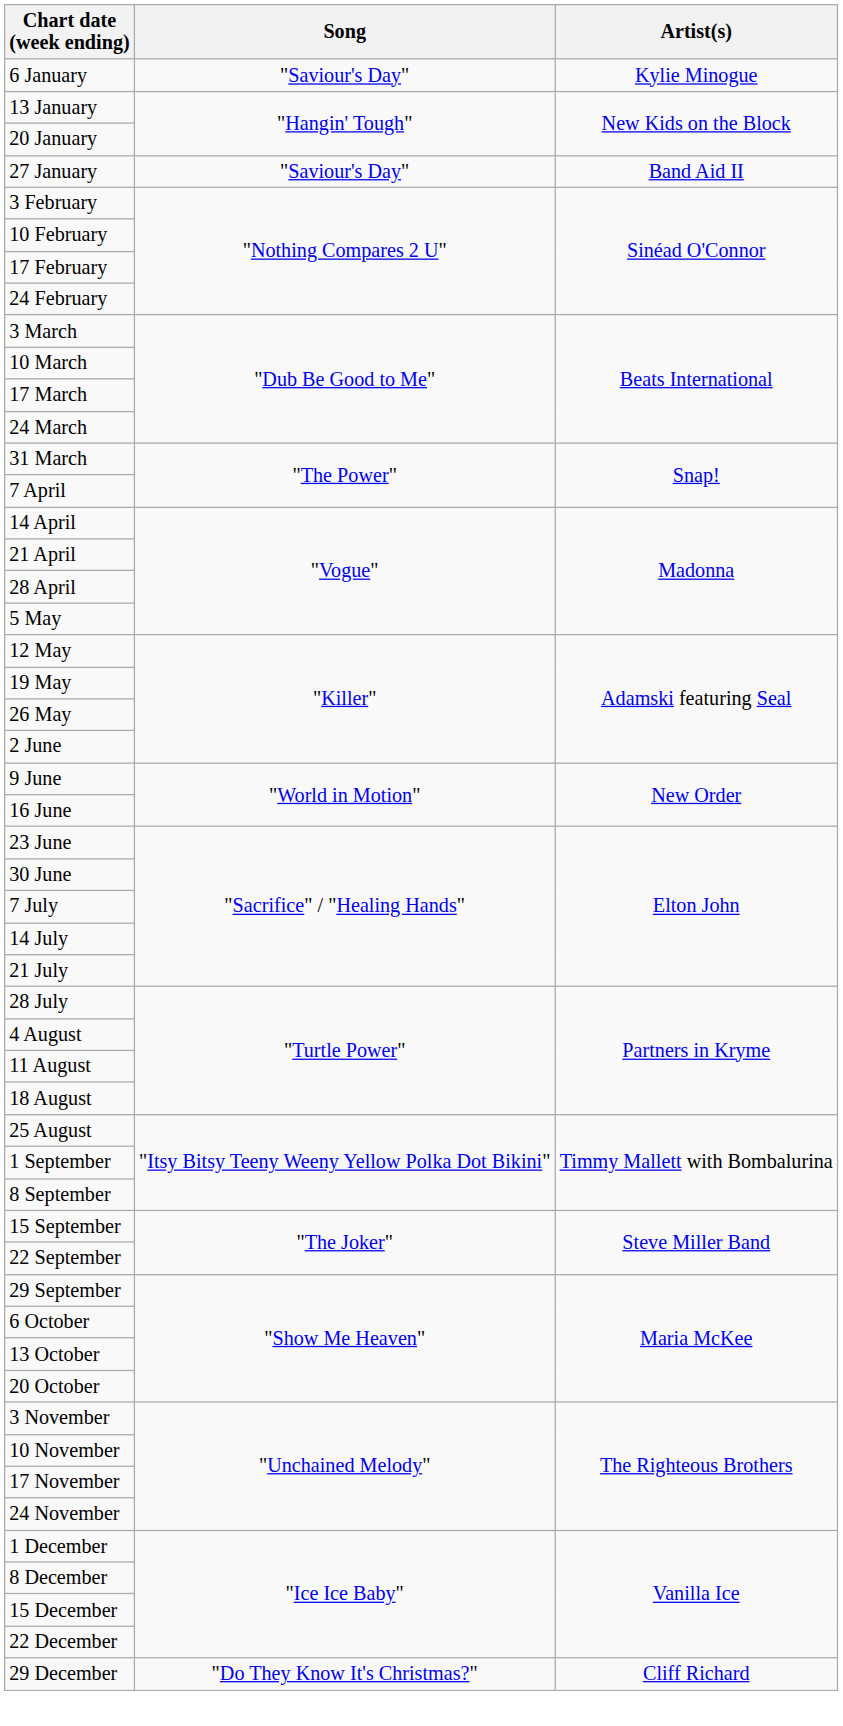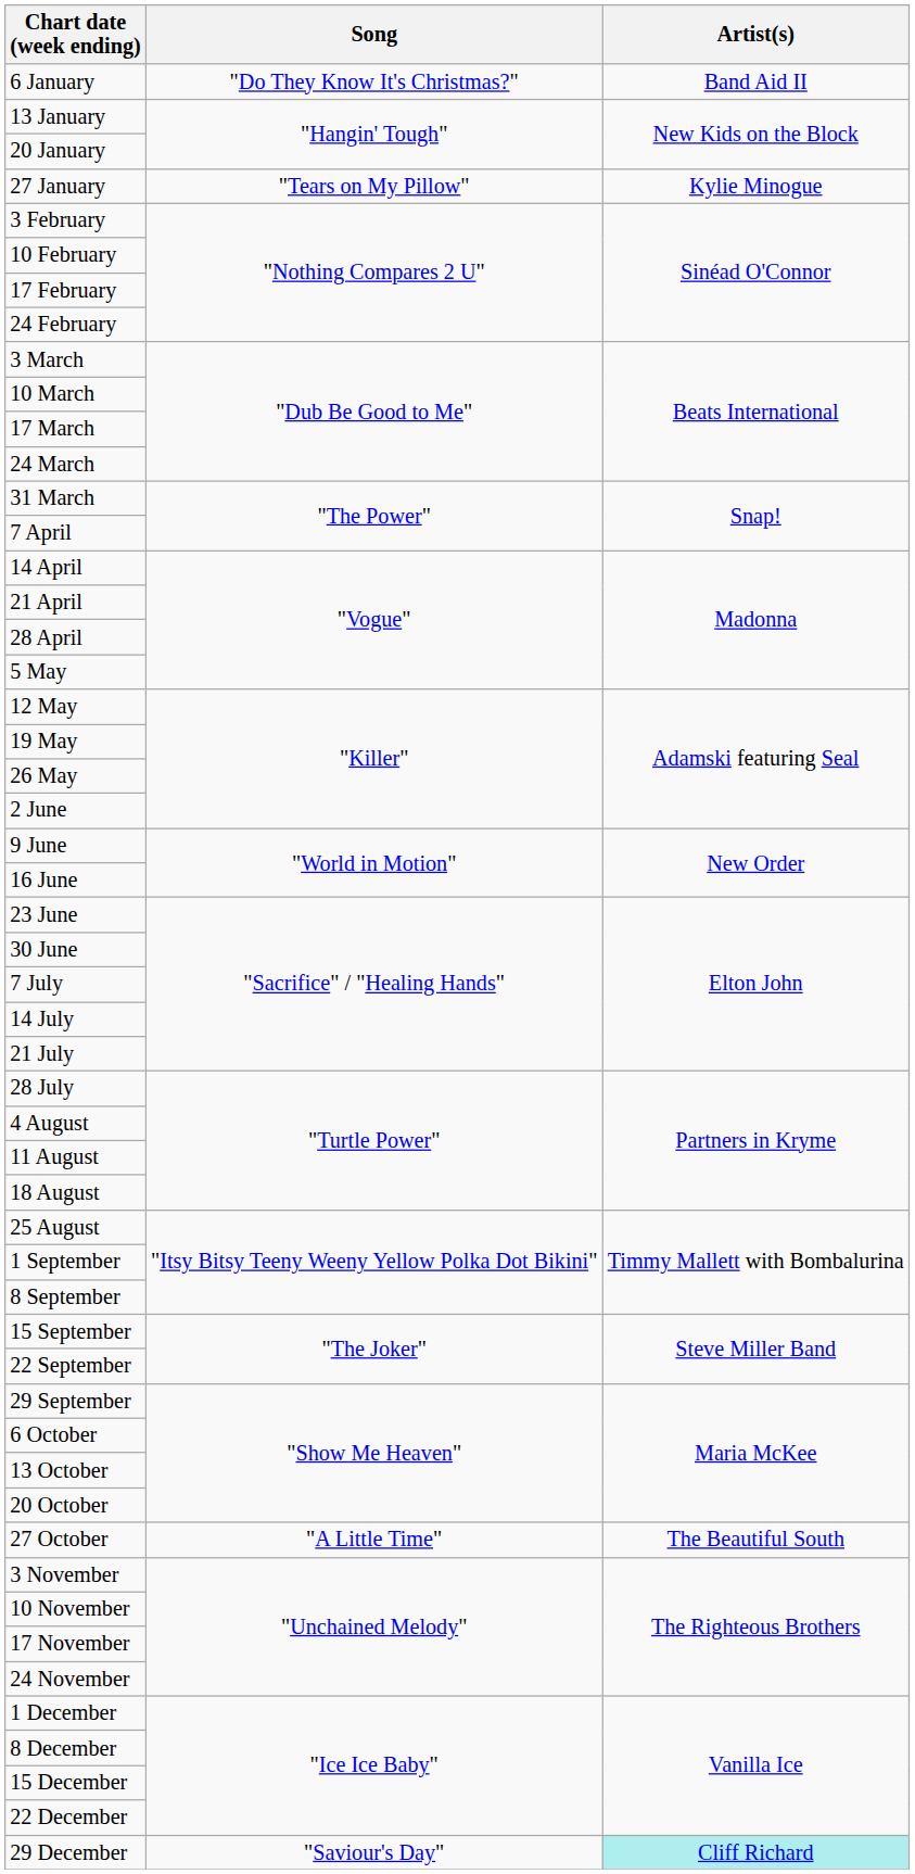 <table class="wikitable">
 <tr>
 <th style="text-align:center;">Chart date<br>(week ending)</th>
 <th style="text-align:center;">Song</th>
 <th style="text-align:center;">Artist(s)</th>
 </tr>
 <tr>
 <td style="text-align:left;">6 January</td>
-<td style="text-align:center;">"<a href='#'>Saviour's Day</a>"</td>
-<td style="text-align:center;"><a href='#'>Kylie Minogue</a></td>
+<td style="text-align:center;">"<a href='#'>Do They Know It's Christmas?</a>"</td>
+<td style="text-align:center;"><a href='#'>Band Aid II</a></td>
 </tr>
 <tr>
 <td style="text-align:left;">13 January</td>
 <td style="text-align:center;" rowspan="2">"<a href='#'>Hangin' Tough</a>"</td>
 <td style="text-align:center;" rowspan="2"><a href='#'>New Kids on the Block</a></td>
 </tr>
 <tr>
 <td style="text-align:left;">20 January</td>
 </tr>
 <tr>
 <td style="text-align:left;">27 January</td>
-<td style="text-align:center;">"<a href='#'>Saviour's Day</a>"</td>
-<td style="text-align:center;"><a href='#'>Band Aid II</a></td>
+<td style="text-align:center;">"<a href='#'>Tears on My Pillow</a>"</td>
+<td style="text-align:center;"><a href='#'>Kylie Minogue</a></td>
 </tr>
 <tr>
 <td style="text-align:left;">3 February</td>
 <td style="text-align:center;" rowspan="4">"<a href='#'>Nothing Compares 2 U</a>"</td>
 <td style="text-align:center;" rowspan="4"><a href='#'>Sinéad O'Connor</a></td>
 </tr>
 <tr>
 <td style="text-align:left;">10 February</td>
 </tr>
 <tr>
 <td style="text-align:left;">17 February</td>
 </tr>
 <tr>
 <td style="text-align:left;">24 February</td>
 </tr>
 <tr>
 <td style="text-align:left;">3 March</td>
 <td style="text-align:center;" rowspan="4">"<a href='#'>Dub Be Good to Me</a>"</td>
 <td style="text-align:center;" rowspan="4"><a href='#'>Beats International</a></td>
 </tr>
 <tr>
 <td style="text-align:left;">10 March</td>
 </tr>
 <tr>
 <td style="text-align:left;">17 March</td>
 </tr>
 <tr>
 <td style="text-align:left;">24 March</td>
 </tr>
 <tr>
 <td style="text-align:left;">31 March</td>
 <td style="text-align:center;" rowspan="2">"<a href='#'>The Power</a>"</td>
 <td style="text-align:center;" rowspan="2"><a href='#'>Snap!</a></td>
 </tr>
 <tr>
 <td style="text-align:left;">7 April</td>
 </tr>
 <tr>
 <td style="text-align:left;">14 April</td>
 <td style="text-align:center;" rowspan="4">"<a href='#'>Vogue</a>"</td>
 <td style="text-align:center;" rowspan="4"><a href='#'>Madonna</a></td>
 </tr>
 <tr>
 <td style="text-align:left;">21 April</td>
 </tr>
 <tr>
 <td style="text-align:left;">28 April</td>
 </tr>
 <tr>
 <td style="text-align:left;">5 May</td>
 </tr>
 <tr>
 <td style="text-align:left;">12 May</td>
 <td style="text-align:center;" rowspan="4">"<a href='#'>Killer</a>"</td>
 <td style="text-align:center;" rowspan="4"><a href='#'>Adamski</a> featuring <a href='#'>Seal</a></td>
 </tr>
 <tr>
 <td style="text-align:left;">19 May</td>
 </tr>
 <tr>
 <td style="text-align:left;">26 May</td>
 </tr>
 <tr>
 <td style="text-align:left;">2 June</td>
 </tr>
 <tr>
 <td style="text-align:left;">9 June</td>
 <td style="text-align:center;" rowspan="2">"<a href='#'>World in Motion</a>"</td>
 <td style="text-align:center;" rowspan="2"><a href='#'>New Order</a></td>
 </tr>
 <tr>
 <td style="text-align:left;">16 June</td>
 </tr>
 <tr>
 <td style="text-align:left;">23 June</td>
 <td style="text-align:center;" rowspan="5">"<a href='#'>Sacrifice</a>" / "<a href='#'>Healing Hands</a>"</td>
 <td style="text-align:center;" rowspan="5"><a href='#'>Elton John</a></td>
 </tr>
 <tr>
 <td style="text-align:left;">30 June</td>
 </tr>
 <tr>
 <td style="text-align:left;">7 July</td>
 </tr>
 <tr>
 <td style="text-align:left;">14 July</td>
 </tr>
 <tr>
 <td style="text-align:left;">21 July</td>
 </tr>
 <tr>
 <td style="text-align:left;">28 July</td>
 <td style="text-align:center;" rowspan="4">"<a href='#'>Turtle Power</a>"</td>
 <td style="text-align:center;" rowspan="4"><a href='#'>Partners in Kryme</a></td>
 </tr>
 <tr>
 <td style="text-align:left;">4 August</td>
 </tr>
 <tr>
 <td style="text-align:left;">11 August</td>
 </tr>
 <tr>
 <td style="text-align:left;">18 August</td>
 </tr>
 <tr>
 <td style="text-align:left;">25 August</td>
 <td style="text-align:center;" rowspan="3">"<a href='#'>Itsy Bitsy Teeny Weeny Yellow Polka Dot Bikini</a>"</td>
 <td style="text-align:center;" rowspan="3"><a href='#'>Timmy Mallett</a> with Bombalurina</td>
 </tr>
 <tr>
 <td style="text-align:left;">1 September</td>
 </tr>
 <tr>
 <td style="text-align:left;">8 September</td>
 </tr>
 <tr>
 <td style="text-align:left;">15 September</td>
 <td style="text-align:center;" rowspan="2">"<a href='#'>The Joker</a>"</td>
 <td style="text-align:center;" rowspan="2"><a href='#'>Steve Miller Band</a></td>
 </tr>
 <tr>
 <td style="text-align:left;">22 September</td>
 </tr>
 <tr>
 <td style="text-align:left;">29 September</td>
 <td style="text-align:center;" rowspan="4">"<a href='#'>Show Me Heaven</a>"</td>
 <td style="text-align:center;" rowspan="4"><a href='#'>Maria McKee</a></td>
 </tr>
 <tr>
 <td style="text-align:left;">6 October</td>
 </tr>
 <tr>
 <td style="text-align:left;">13 October</td>
 </tr>
 <tr>
 <td style="text-align:left;">20 October</td>
 </tr>
 <tr>
+<td style="text-align:left;">27 October</td>
+<td style="text-align:center;">"<a href='#'>A Little Time</a>"</td>
+<td style="text-align:center;"><a href='#'>The Beautiful South</a></td>
+</tr>
+<tr>
 <td style="text-align:left;">3 November</td>
 <td style="text-align:center;" rowspan="4">"<a href='#'>Unchained Melody</a>"</td>
 <td style="text-align:center;" rowspan="4"><a href='#'>The Righteous Brothers</a></td>
 </tr>
 <tr>
 <td style="text-align:left;">10 November</td>
 </tr>
 <tr>
 <td style="text-align:left;">17 November</td>
 </tr>
 <tr>
 <td style="text-align:left;">24 November</td>
 </tr>
 <tr>
 <td style="text-align:left;">1 December</td>
 <td style="text-align:center;" rowspan="4">"<a href='#'>Ice Ice Baby</a>"</td>
 <td style="text-align:center;" rowspan="4"><a href='#'>Vanilla Ice</a></td>
 </tr>
 <tr>
 <td style="text-align:left;">8 December</td>
 </tr>
 <tr>
 <td style="text-align:left;">15 December</td>
 </tr>
 <tr>
 <td style="text-align:left;">22 December</td>
 </tr>
 <tr>
 <td style="text-align:left;">29 December</td>
-<td style="text-align:center;">"<a href='#'>Do They Know It's Christmas?</a>"</td>
-<td style="text-align:center;"><a href='#'>Cliff Richard</a></td>
+<td style="text-align:center;">"<a href='#'>Saviour's Day</a>"</td>
+<td style="background: paleturquoise; text-align:center;"><a href='#'>Cliff Richard</a></td>
 </tr>
 </table>
